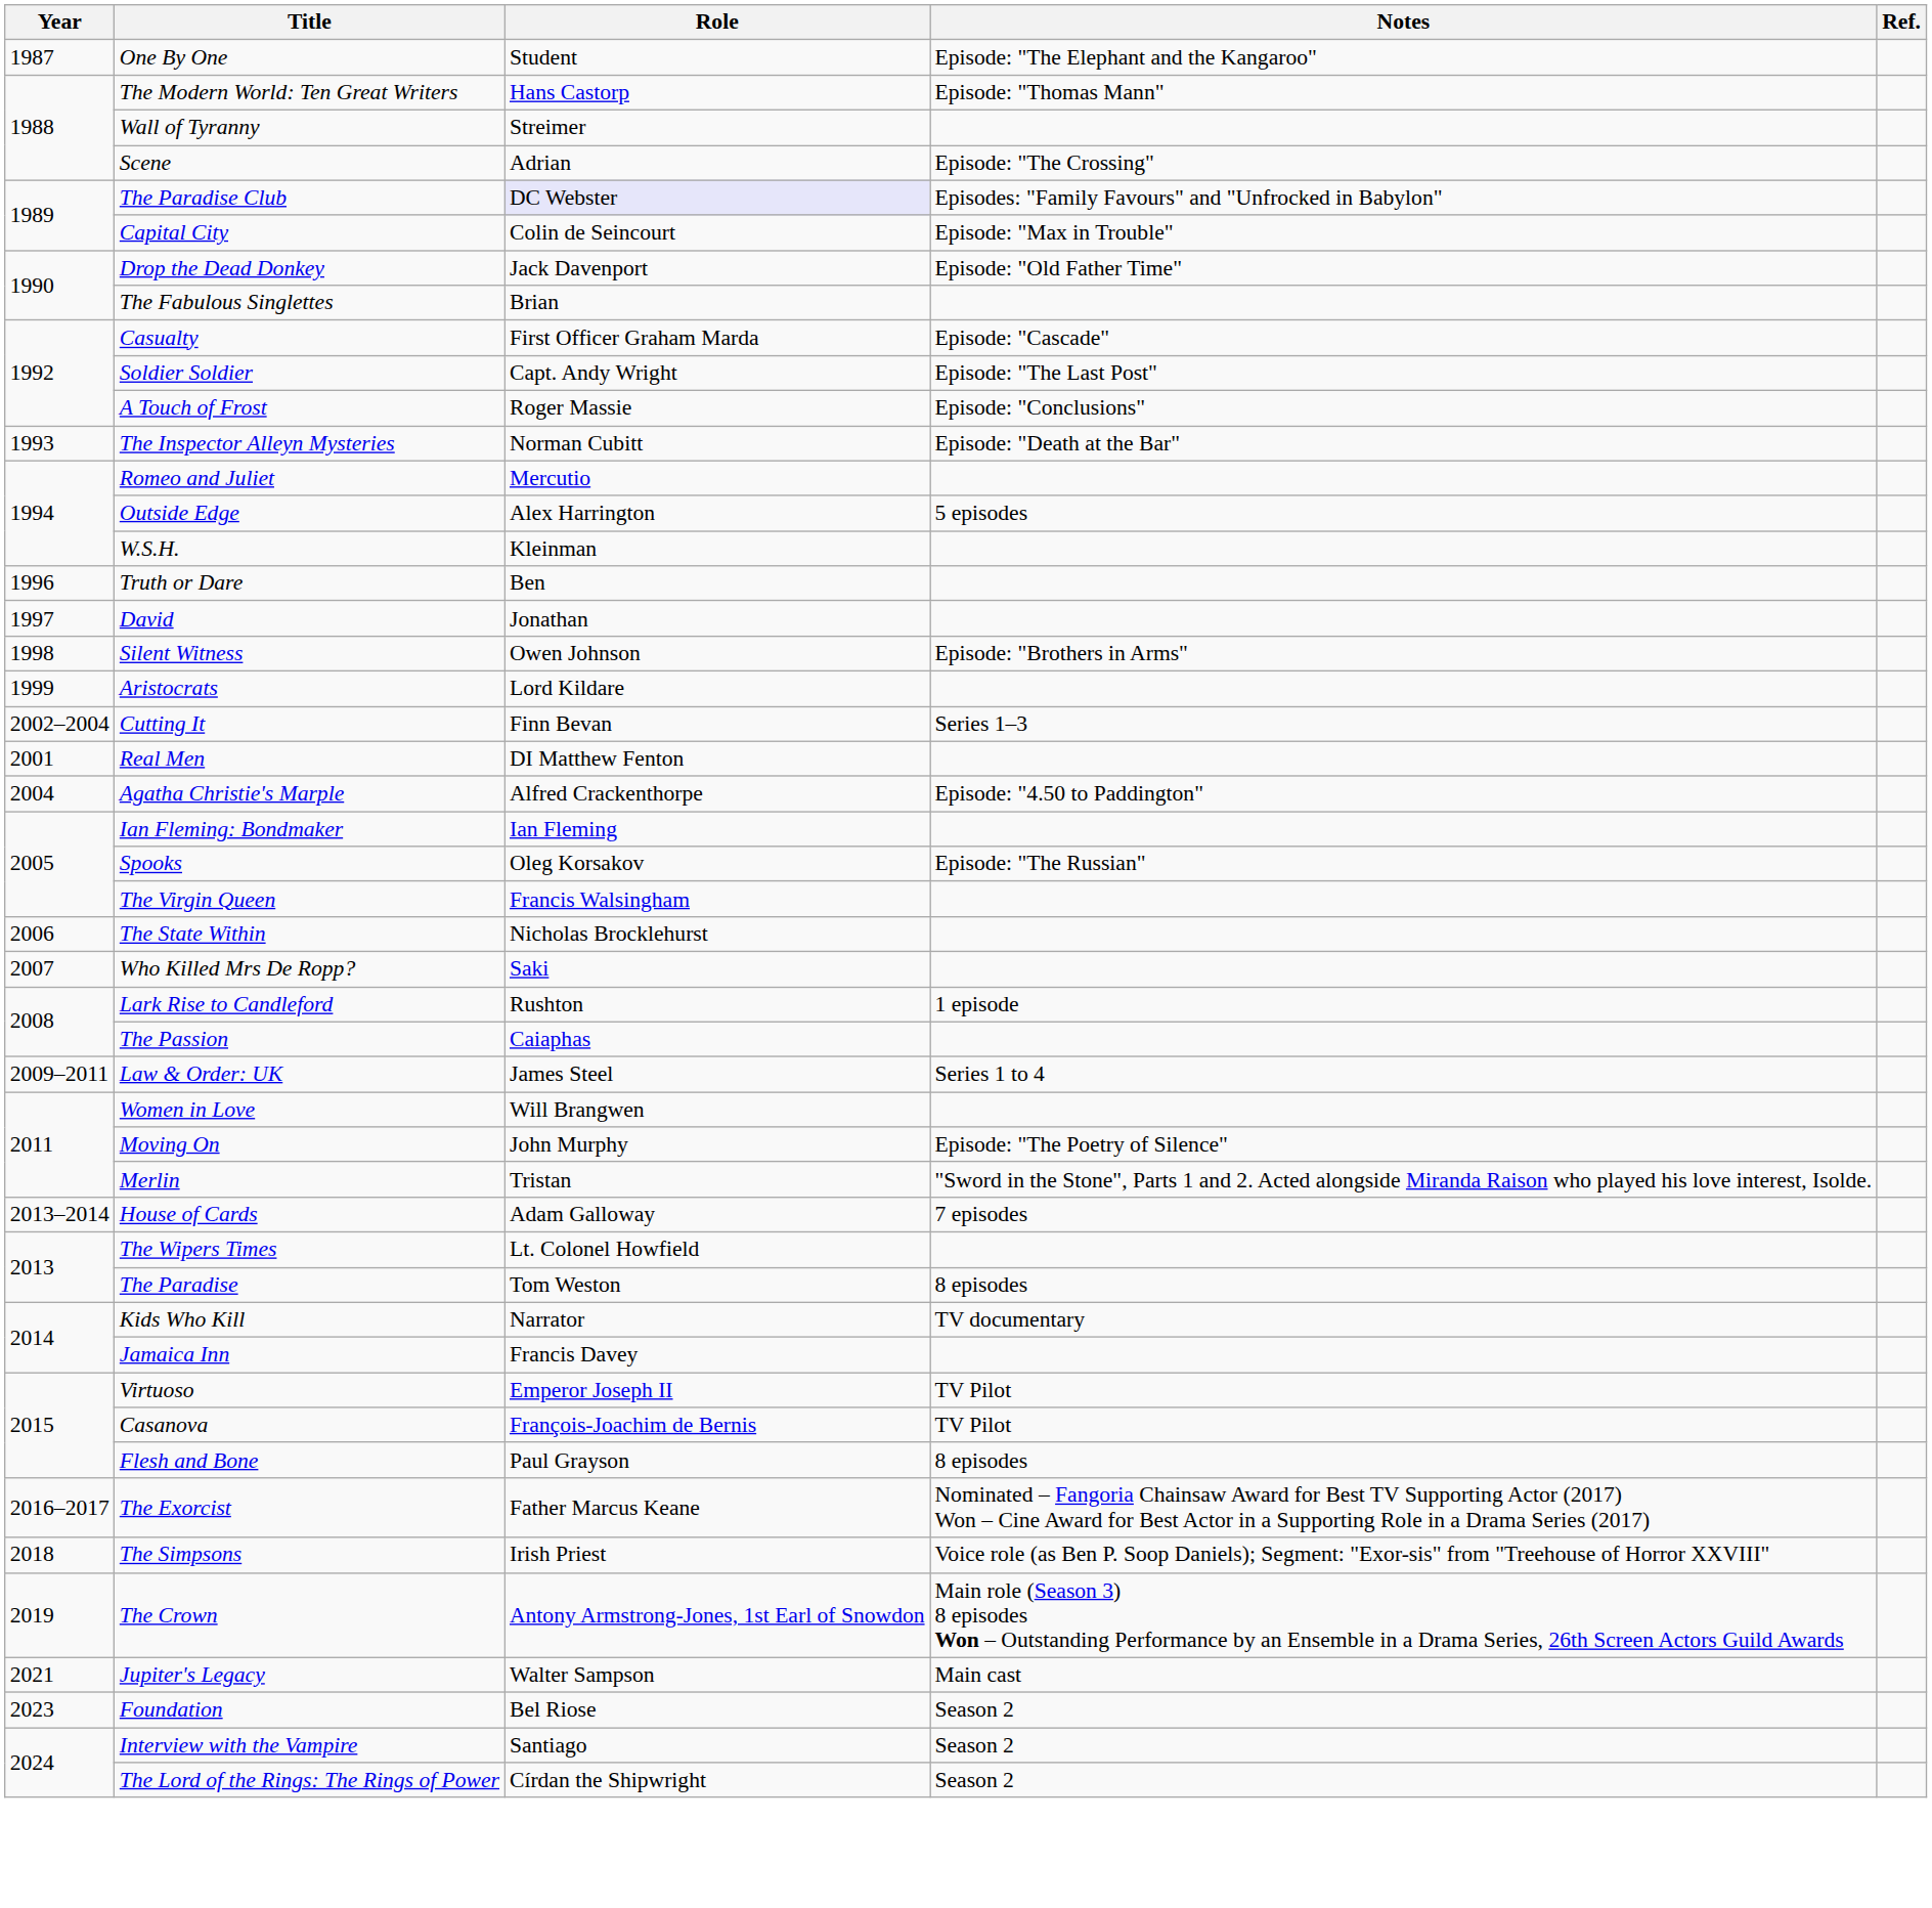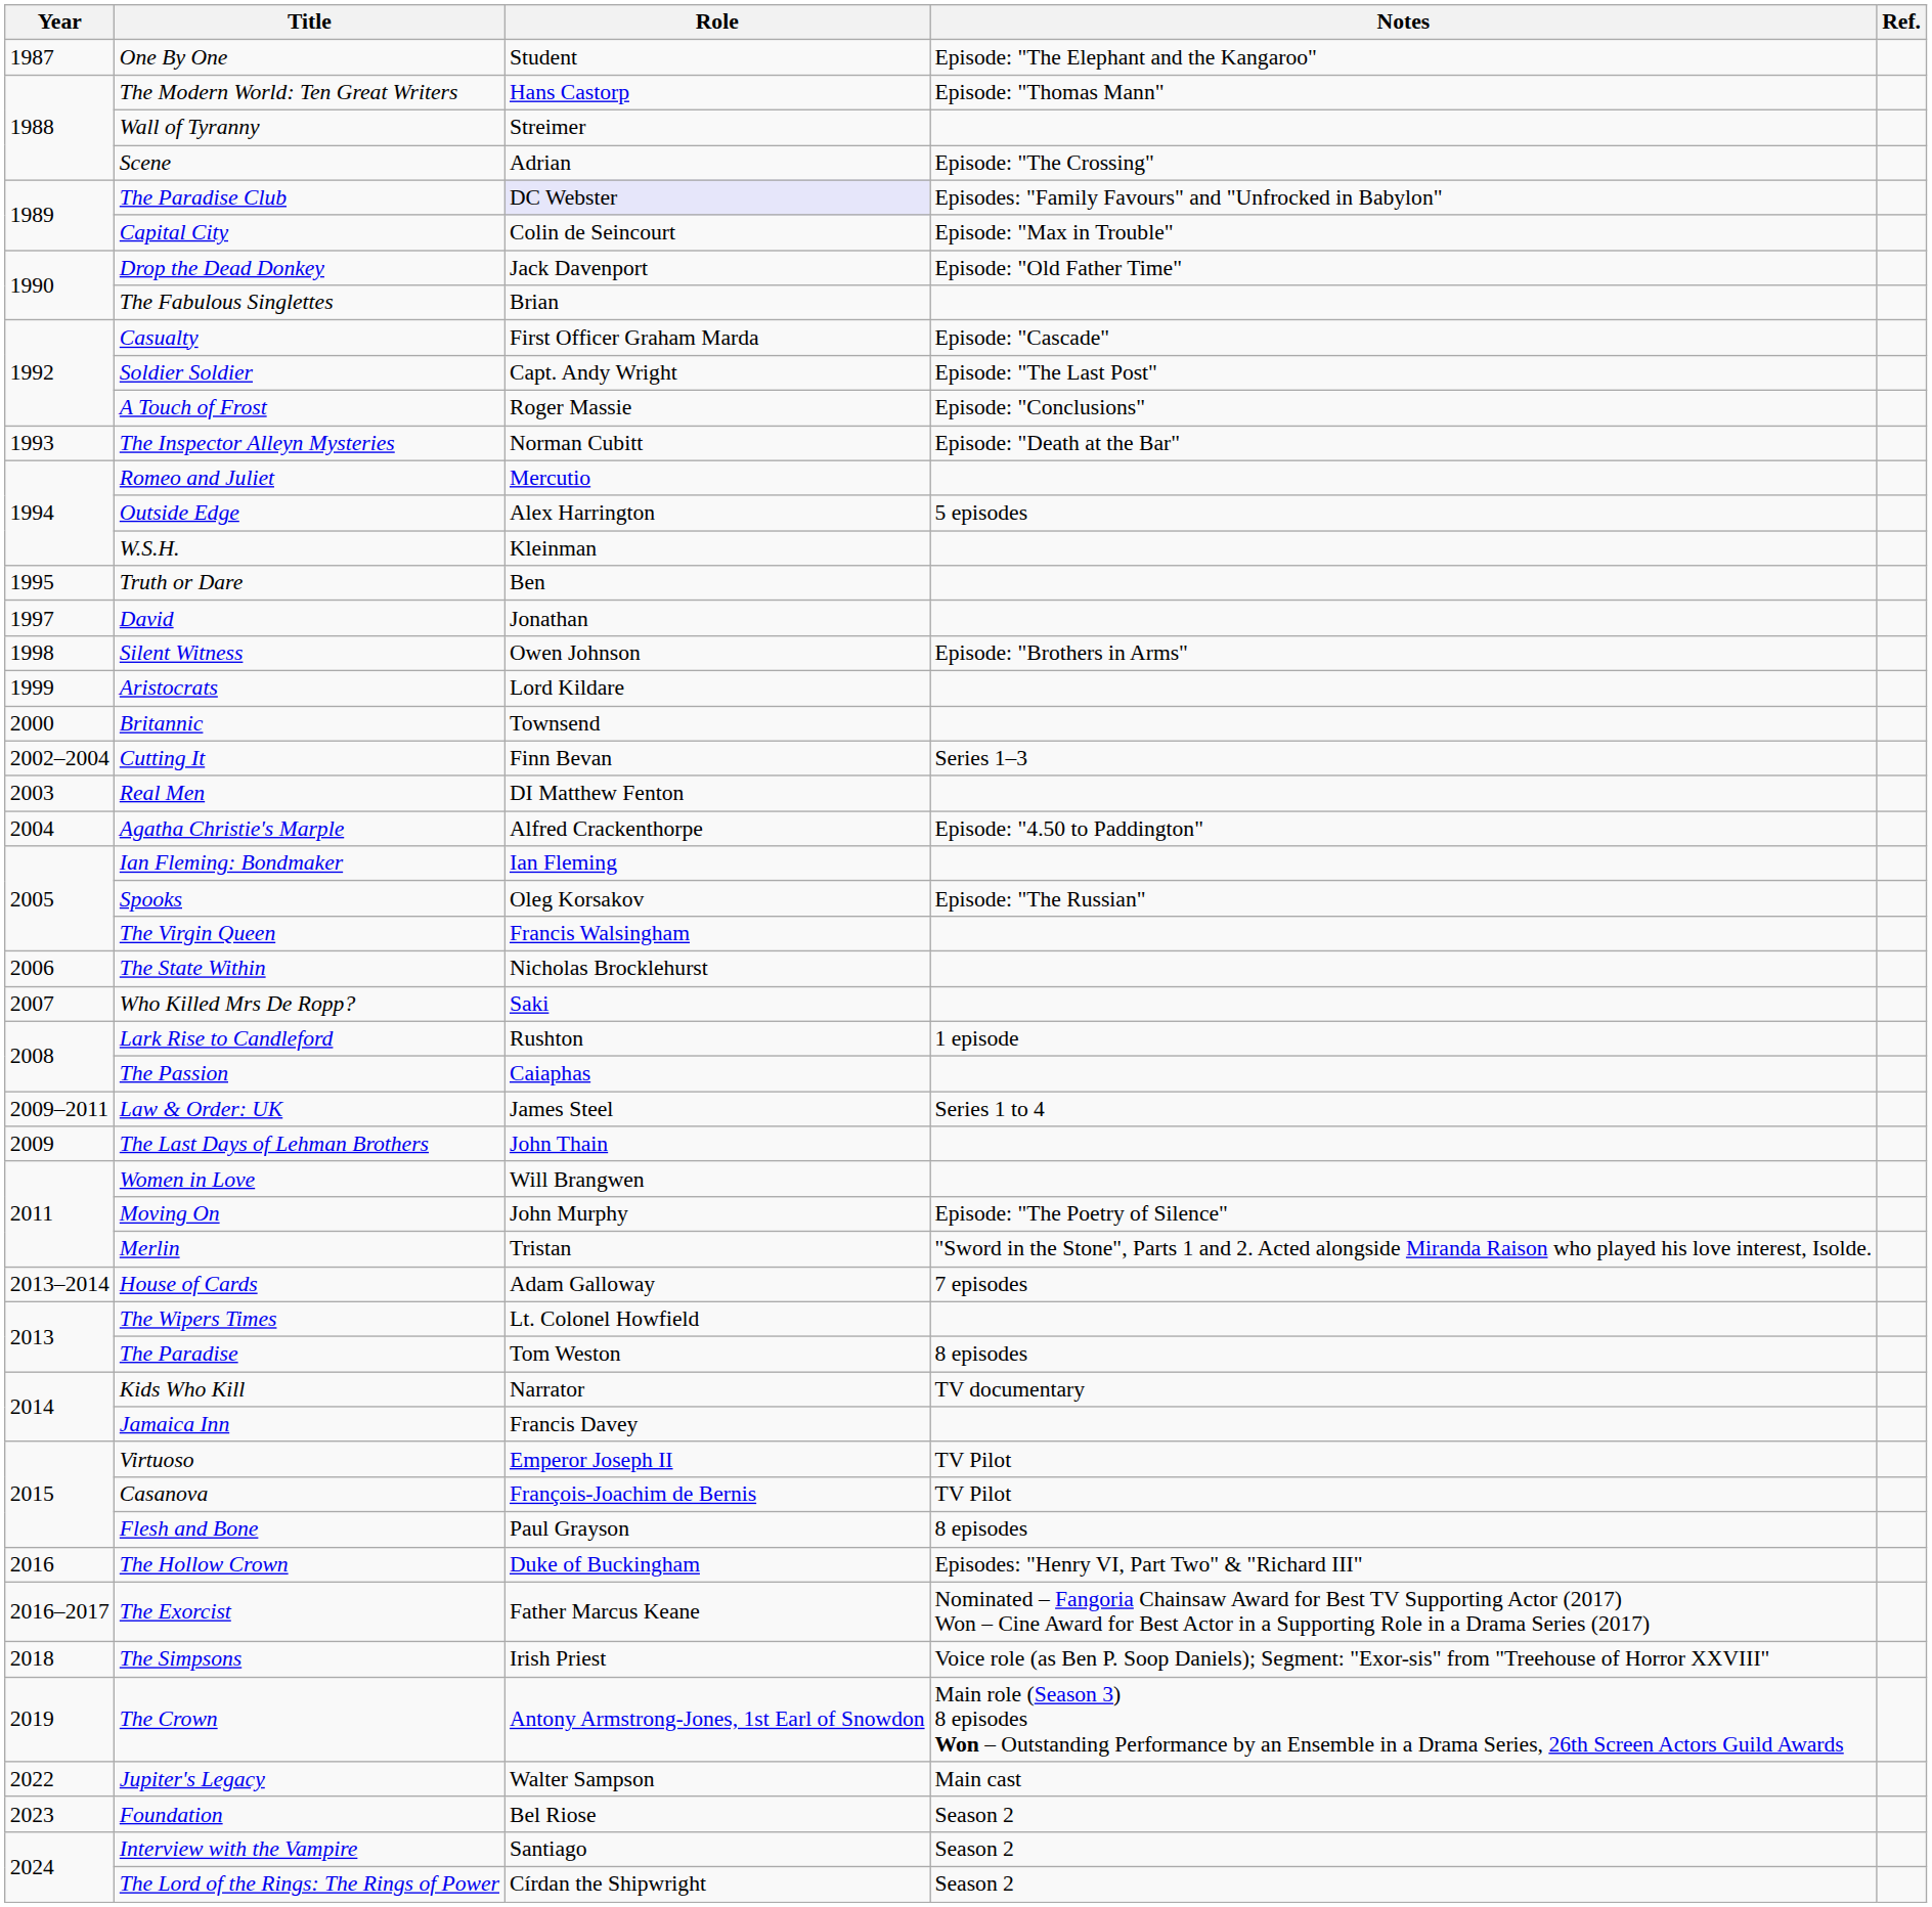 <table class="wikitable sortable">
 <tr>
 <th>Year</th>
 <th>Title</th>
 <th>Role</th>
 <th>Notes</th>
 <th>Ref.</th>
 </tr>
 <tr>
 <td>1987</td>
 <td><em>One By One</em></td>
 <td>Student</td>
 <td>Episode: "The Elephant and the Kangaroo"</td>
 <td></td>
 </tr>
 <tr>
 <td rowspan=3>1988</td>
 <td><em>The Modern World: Ten Great Writers</em></td>
 <td><a href='#'>Hans Castorp</a></td>
 <td>Episode: "Thomas Mann"</td>
 <td></td>
 </tr>
 <tr>
 <td><em>Wall of Tyranny</em></td>
 <td>Streimer</td>
 <td></td>
 <td></td>
 </tr>
 <tr>
 <td><em>Scene</em></td>
 <td>Adrian</td>
 <td>Episode: "The Crossing"</td>
 <td></td>
 </tr>
 <tr>
 <td rowspan=2>1989</td>
 <td><em><a href='#'>The Paradise Club</a></em></td>
 <td style="background: lavender;">DC Webster</td>
 <td>Episodes: "Family Favours" and "Unfrocked in Babylon"</td>
 <td></td>
 </tr>
 <tr>
 <td><em><a href='#'>Capital City</a></em></td>
 <td>Colin de Seincourt</td>
 <td>Episode: "Max in Trouble"</td>
 <td></td>
 </tr>
 <tr>
 <td rowspan=2>1990</td>
 <td><em><a href='#'>Drop the Dead Donkey</a></em></td>
 <td>Jack Davenport</td>
 <td>Episode: "Old Father Time"</td>
 <td></td>
 </tr>
 <tr>
 <td><em>The Fabulous Singlettes</em></td>
 <td>Brian</td>
 <td></td>
 <td></td>
 </tr>
 <tr>
 <td rowspan=3>1992</td>
 <td><em><a href='#'>Casualty</a></em></td>
 <td>First Officer Graham Marda</td>
 <td>Episode: "Cascade"</td>
 <td></td>
 </tr>
 <tr>
 <td><em><a href='#'>Soldier Soldier</a></em></td>
 <td>Capt. Andy Wright</td>
 <td>Episode: "The Last Post"</td>
 <td></td>
 </tr>
 <tr>
 <td><em><a href='#'>A Touch of Frost</a></em></td>
 <td>Roger Massie</td>
 <td>Episode: "Conclusions"</td>
 <td></td>
 </tr>
 <tr>
 <td>1993</td>
 <td><em><a href='#'>The Inspector Alleyn Mysteries</a></em></td>
 <td>Norman Cubitt</td>
 <td>Episode: "Death at the Bar"</td>
 <td></td>
 </tr>
 <tr>
 <td rowspan=3>1994</td>
 <td><em><a href='#'>Romeo and Juliet</a></em></td>
 <td><a href='#'>Mercutio</a></td>
 <td></td>
 <td></td>
 </tr>
 <tr>
 <td><em><a href='#'>Outside Edge</a></em></td>
 <td>Alex Harrington</td>
 <td>5 episodes</td>
 <td></td>
 </tr>
 <tr>
 <td><em>W.S.H.</em></td>
 <td>Kleinman</td>
 <td></td>
 <td></td>
 </tr>
 <tr>
-<td>1996</td>
+<td>1995</td>
 <td><em>Truth or Dare</em></td>
 <td>Ben</td>
 <td></td>
 <td></td>
 </tr>
 <tr>
 <td>1997</td>
 <td><em><a href='#'>David</a></em></td>
 <td>Jonathan</td>
 <td></td>
 <td></td>
 </tr>
 <tr>
 <td>1998</td>
 <td><em><a href='#'>Silent Witness</a></em></td>
 <td>Owen Johnson</td>
 <td>Episode: "Brothers in Arms"</td>
 <td></td>
 </tr>
 <tr>
 <td>1999</td>
 <td><em><a href='#'>Aristocrats</a></em></td>
 <td>Lord Kildare</td>
 <td></td>
 <td></td>
 </tr>
 <tr>
+<td>2000</td>
+<td><em><a href='#'>Britannic</a></em></td>
+<td>Townsend</td>
+<td></td>
+<td></td>
+</tr>
+<tr>
 <td>2002–2004</td>
 <td><em><a href='#'>Cutting It</a></em></td>
 <td>Finn Bevan</td>
 <td>Series 1–3</td>
 <td></td>
 </tr>
 <tr>
-<td>2001</td>
+<td>2003</td>
 <td><em><a href='#'>Real Men</a></em></td>
 <td>DI Matthew Fenton</td>
 <td></td>
 <td></td>
 </tr>
 <tr>
 <td>2004</td>
 <td><em><a href='#'>Agatha Christie's Marple</a></em></td>
 <td>Alfred Crackenthorpe</td>
 <td>Episode: "4.50 to Paddington"</td>
 <td></td>
 </tr>
 <tr>
 <td rowspan=3>2005</td>
 <td><em><a href='#'>Ian Fleming: Bondmaker</a></em></td>
 <td><a href='#'>Ian Fleming</a></td>
 <td></td>
 <td></td>
 </tr>
 <tr>
 <td><em><a href='#'>Spooks</a></em></td>
 <td>Oleg Korsakov</td>
 <td>Episode: "The Russian"</td>
 <td></td>
 </tr>
 <tr>
 <td><em><a href='#'>The Virgin Queen</a></em></td>
 <td><a href='#'>Francis Walsingham</a></td>
 <td></td>
 <td></td>
 </tr>
 <tr>
 <td>2006</td>
 <td><em><a href='#'>The State Within</a></em></td>
 <td>Nicholas Brocklehurst</td>
 <td></td>
 <td></td>
 </tr>
 <tr>
 <td>2007</td>
 <td><em>Who Killed Mrs De Ropp?</em></td>
 <td><a href='#'>Saki</a></td>
 <td></td>
 <td></td>
 </tr>
 <tr>
 <td rowspan=2>2008</td>
 <td><em><a href='#'>Lark Rise to Candleford</a></em></td>
 <td>Rushton</td>
 <td>1 episode</td>
 <td></td>
 </tr>
 <tr>
 <td><em><a href='#'>The Passion</a></em></td>
 <td><a href='#'>Caiaphas</a></td>
 <td></td>
 <td></td>
 </tr>
 <tr>
 <td>2009–2011</td>
 <td><em><a href='#'>Law & Order: UK</a></em></td>
 <td>James Steel</td>
 <td>Series 1 to 4</td>
+<td></td>
+</tr>
+<tr>
+<td>2009</td>
+<td><em><a href='#'>The Last Days of Lehman Brothers</a></em></td>
+<td><a href='#'>John Thain</a></td>
+<td></td>
 <td></td>
 </tr>
 <tr>
 <td rowspan=3>2011</td>
 <td><em><a href='#'>Women in Love</a></em></td>
 <td>Will Brangwen</td>
 <td></td>
 <td></td>
 </tr>
 <tr>
 <td><em><a href='#'>Moving On</a></em></td>
 <td>John Murphy</td>
 <td>Episode: "The Poetry of Silence"</td>
 <td></td>
 </tr>
 <tr>
 <td><em><a href='#'>Merlin</a></em></td>
 <td>Tristan</td>
 <td>"Sword in the Stone", Parts 1 and 2. Acted alongside <a href='#'>Miranda Raison</a> who played his love interest, Isolde.</td>
 <td></td>
 </tr>
 <tr>
 <td>2013–2014</td>
 <td><em><a href='#'>House of Cards</a></em></td>
 <td>Adam Galloway</td>
 <td>7 episodes</td>
 <td></td>
 </tr>
 <tr>
 <td rowspan="2">2013</td>
 <td><em><a href='#'>The Wipers Times</a></em></td>
 <td>Lt. Colonel Howfield</td>
 <td></td>
 <td></td>
 </tr>
 <tr>
 <td><em><a href='#'>The Paradise</a></em></td>
 <td>Tom Weston</td>
 <td>8 episodes</td>
 <td></td>
 </tr>
 <tr>
 <td rowspan="2">2014</td>
 <td><em>Kids Who Kill</em></td>
 <td>Narrator</td>
 <td>TV documentary</td>
 <td></td>
 </tr>
 <tr>
 <td><em><a href='#'>Jamaica Inn</a></em></td>
 <td>Francis Davey</td>
 <td></td>
 <td></td>
 </tr>
 <tr>
 <td rowspan="3">2015</td>
 <td><em>Virtuoso</em></td>
 <td><a href='#'>Emperor Joseph II</a></td>
 <td>TV Pilot</td>
 <td></td>
 </tr>
 <tr>
 <td><em>Casanova</em></td>
 <td><a href='#'>François-Joachim de Bernis</a></td>
 <td>TV Pilot</td>
 <td></td>
 </tr>
 <tr>
 <td><em><a href='#'>Flesh and Bone</a></em></td>
 <td>Paul Grayson</td>
 <td>8 episodes</td>
 <td></td>
 </tr>
 <tr>
+<td>2016</td>
+<td><em><a href='#'>The Hollow Crown</a></em></td>
+<td><a href='#'>Duke of Buckingham</a></td>
+<td>Episodes: "Henry VI, Part Two" & "Richard III"</td>
+<td></td>
+</tr>
+<tr>
 <td>2016–2017</td>
 <td><em><a href='#'>The Exorcist</a></em></td>
 <td>Father Marcus Keane</td>
 <td>Nominated – <a href='#'>Fangoria</a> Chainsaw Award for Best TV Supporting Actor (2017)<br>Won – Cine Award for Best Actor in a Supporting Role in a Drama Series (2017)</td>
 <td></td>
 </tr>
 <tr>
 <td>2018</td>
 <td><em><a href='#'>The Simpsons</a></em></td>
 <td>Irish Priest</td>
 <td>Voice role (as Ben P. Soop Daniels); Segment: "Exor-sis" from "Treehouse of Horror XXVIII"</td>
 <td></td>
 </tr>
 <tr>
 <td>2019</td>
 <td><em><a href='#'>The Crown</a></em></td>
 <td><a href='#'>Antony Armstrong-Jones, 1st Earl of Snowdon</a></td>
 <td>Main role (<a href='#'>Season 3</a>)<br>8 episodes<br><strong>Won</strong> – Outstanding Performance by an Ensemble in a Drama Series, <a href='#'>26th Screen Actors Guild Awards</a></td>
 <td></td>
 </tr>
 <tr>
-<td>2021</td>
+<td>2022</td>
 <td><em><a href='#'>Jupiter's Legacy</a></em></td>
 <td>Walter Sampson</td>
 <td>Main cast</td>
 <td></td>
 </tr>
 <tr>
 <td>2023</td>
 <td><em><a href='#'>Foundation</a></em></td>
 <td>Bel Riose</td>
 <td>Season 2</td>
 <td></td>
 </tr>
 <tr>
 <td rowspan="2">2024</td>
 <td><em><a href='#'>Interview with the Vampire</a></em></td>
 <td>Santiago</td>
 <td>Season 2</td>
 <td></td>
 </tr>
 <tr>
 <td><em><a href='#'>The Lord of the Rings: The Rings of Power</a></em></td>
 <td>Círdan the Shipwright</td>
 <td>Season 2</td>
 <td></td>
 </tr>
 </table>
